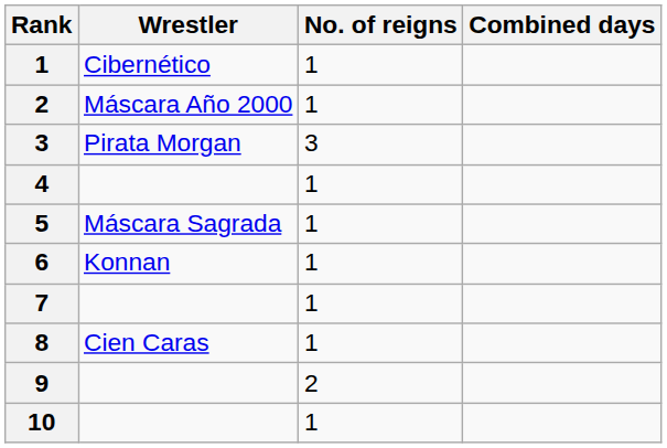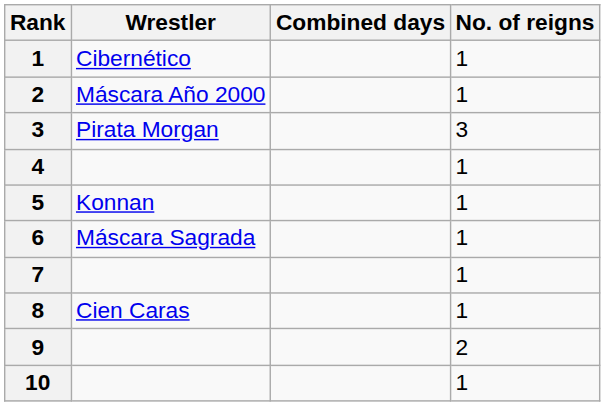 <table class="wikitable sortable">
 <tr>
 <th>Rank</th>
 <th>Wrestler</th>
+<th>Combined days</th>
 <th>No. of reigns</th>
-<th>Combined days</th>
 </tr>
 <tr>
 <th>1</th>
 <td><a href='#'>Cibernético</a></td>
+<td></td>
 <td>1</td>
-<td></td>
 </tr>
 <tr>
 <th>2</th>
 <td><a href='#'>Máscara Año 2000</a></td>
+<td></td>
 <td>1</td>
-<td></td>
 </tr>
 <tr>
 <th>3</th>
 <td><a href='#'>Pirata Morgan</a></td>
+<td></td>
 <td>3</td>
-<td></td>
 </tr>
 <tr>
 <th>4</th>
 <td></td>
+<td></td>
 <td>1</td>
-<td></td>
 </tr>
 <tr>
 <th>5</th>
-<td><a href='#'>Máscara Sagrada</a></td>
+<td><a href='#'>Konnan</a></td>
+<td></td>
 <td>1</td>
-<td></td>
 </tr>
 <tr>
 <th>6</th>
-<td><a href='#'>Konnan</a></td>
+<td><a href='#'>Máscara Sagrada</a></td>
+<td></td>
 <td>1</td>
-<td></td>
 </tr>
 <tr>
 <th>7</th>
 <td></td>
+<td></td>
 <td>1</td>
-<td></td>
 </tr>
 <tr>
 <th>8</th>
 <td><a href='#'>Cien Caras</a></td>
+<td></td>
 <td>1</td>
-<td></td>
 </tr>
 <tr>
 <th>9</th>
 <td></td>
+<td></td>
 <td>2</td>
-<td></td>
 </tr>
 <tr>
 <th>10</th>
 <td></td>
+<td></td>
 <td>1</td>
-<td></td>
 </tr>
 </table>
